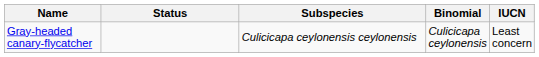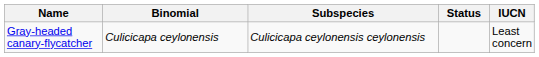 <table width=60% class="wikitable">
 <tr>
 <th width=20%>Name</th>
+<th width=30%>Binomial</th>
+<th width=40%>Subspecies</th>
 <th width=30%>Status</th>
-<th width=40%>Subspecies</th>
-<th width=30%>Binomial</th>
 <th width=30%>IUCN</th>
 </tr>
 <tr>
 <td><a href='#'>Gray-headed canary-flycatcher</a><br></td>
+<td><em>Culicicapa ceylonensis</em></td>
+<td><em>Culicicapa ceylonensis ceylonensis</em></td>
 <td></td>
-<td><em>Culicicapa ceylonensis ceylonensis</em></td>
-<td><em>Culicicapa ceylonensis</em></td>
 <td>Least concern</td>
 </tr>
 </table>
